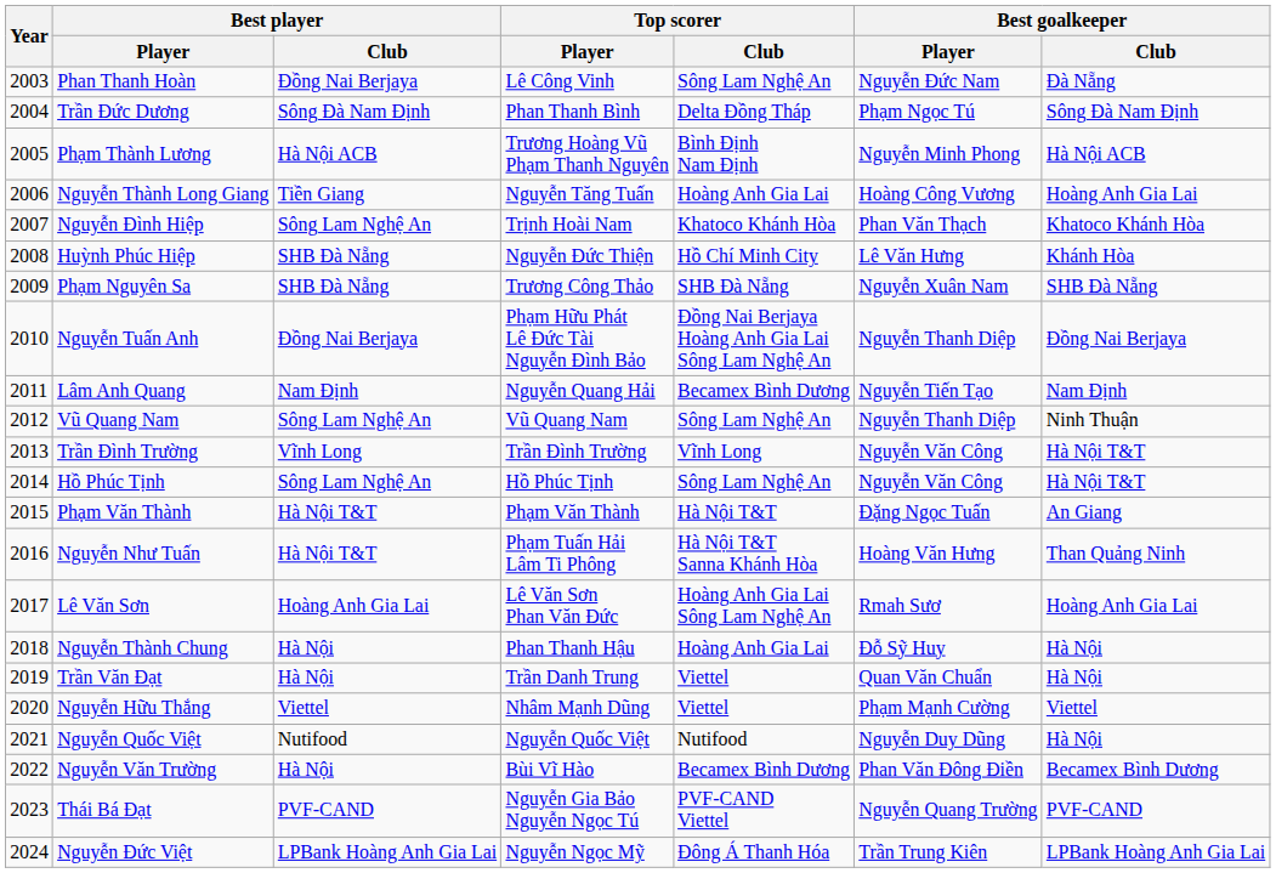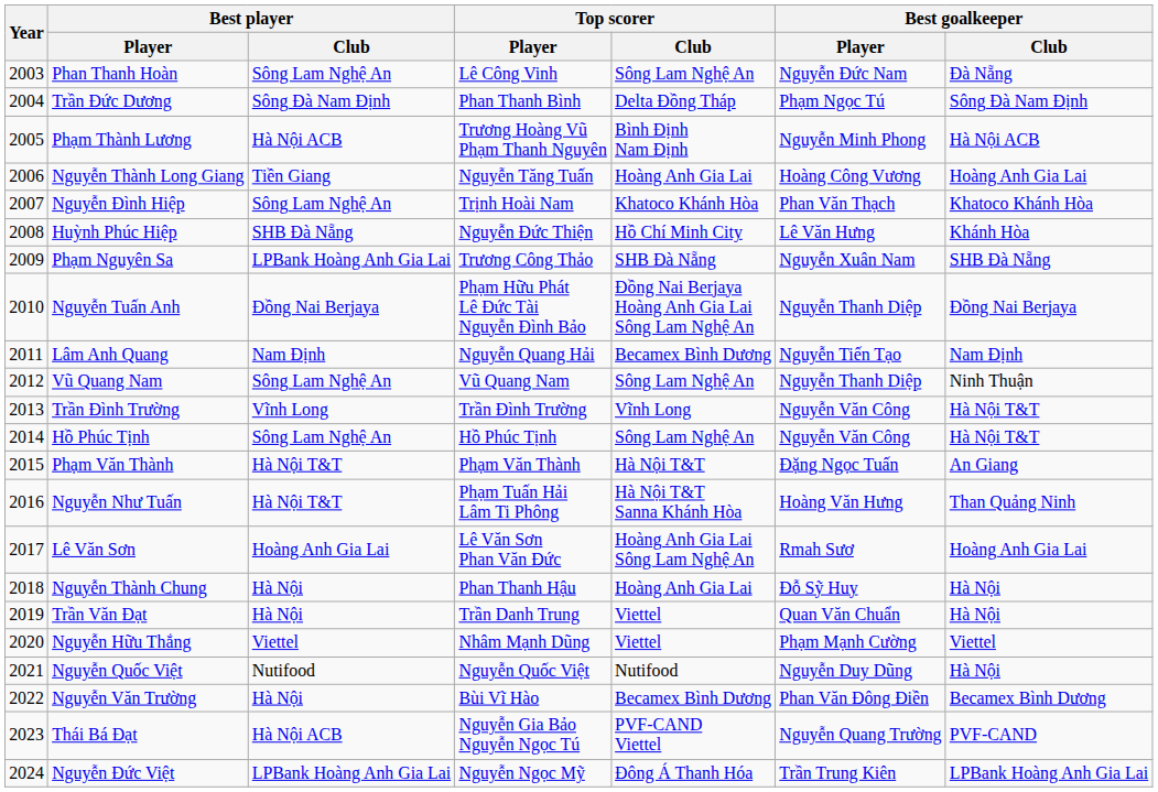 <table class="wikitable">
 <tr>
 <th rowspan="2">Year</th>
 <th colspan="2">Best player</th>
 <th colspan="2">Top scorer</th>
 <th colspan="2">Best goalkeeper</th>
 </tr>
 <tr>
 <th>Player</th>
 <th>Club</th>
 <th>Player</th>
 <th>Club</th>
 <th>Player</th>
 <th>Club</th>
 </tr>
 <tr>
 <td>2003</td>
 <td><a href='#'>Phan Thanh Hoàn</a></td>
-<td><a href='#'>Đồng Nai Berjaya</a></td>
+<td><a href='#'>Sông Lam Nghệ An</a></td>
 <td><a href='#'>Lê Công Vinh</a></td>
 <td><a href='#'>Sông Lam Nghệ An</a></td>
 <td><a href='#'>Nguyễn Đức Nam</a></td>
 <td><a href='#'>Đà Nẵng</a></td>
 </tr>
 <tr>
 <td>2004</td>
 <td><a href='#'>Trần Đức Dương</a></td>
 <td><a href='#'>Sông Đà Nam Định</a></td>
 <td><a href='#'>Phan Thanh Bình</a></td>
 <td><a href='#'>Delta Đồng Tháp</a></td>
 <td><a href='#'>Phạm Ngọc Tú</a></td>
 <td><a href='#'>Sông Đà Nam Định</a></td>
 </tr>
 <tr>
 <td>2005</td>
 <td><a href='#'>Phạm Thành Lương</a></td>
 <td><a href='#'>Hà Nội ACB</a></td>
 <td><a href='#'>Trương Hoàng Vũ</a><br><a href='#'>Phạm Thanh Nguyên</a></td>
 <td><a href='#'>Bình Định</a><br><a href='#'>Nam Định</a></td>
 <td><a href='#'>Nguyễn Minh Phong</a></td>
 <td><a href='#'>Hà Nội ACB</a></td>
 </tr>
 <tr>
 <td>2006</td>
 <td><a href='#'>Nguyễn Thành Long Giang</a></td>
 <td><a href='#'>Tiền Giang</a></td>
 <td><a href='#'>Nguyễn Tăng Tuấn</a></td>
 <td><a href='#'>Hoàng Anh Gia Lai</a></td>
 <td><a href='#'>Hoàng Công Vương</a></td>
 <td><a href='#'>Hoàng Anh Gia Lai</a></td>
 </tr>
 <tr>
 <td>2007</td>
 <td><a href='#'>Nguyễn Đình Hiệp</a></td>
 <td><a href='#'>Sông Lam Nghệ An</a></td>
 <td><a href='#'>Trịnh Hoài Nam</a></td>
 <td><a href='#'>Khatoco Khánh Hòa</a></td>
 <td><a href='#'>Phan Văn Thạch</a></td>
 <td><a href='#'>Khatoco Khánh Hòa</a></td>
 </tr>
 <tr>
 <td>2008</td>
 <td><a href='#'>Huỳnh Phúc Hiệp</a></td>
 <td><a href='#'>SHB Đà Nẵng</a></td>
 <td><a href='#'>Nguyễn Đức Thiện</a></td>
 <td><a href='#'>Hồ Chí Minh City</a></td>
 <td><a href='#'>Lê Văn Hưng</a></td>
 <td><a href='#'>Khánh Hòa</a></td>
 </tr>
 <tr>
 <td>2009</td>
 <td><a href='#'>Phạm Nguyên Sa</a></td>
-<td><a href='#'>SHB Đà Nẵng</a></td>
+<td><a href='#'>LPBank Hoàng Anh Gia Lai</a></td>
 <td><a href='#'>Trương Công Thảo</a></td>
 <td><a href='#'>SHB Đà Nẵng</a></td>
 <td><a href='#'>Nguyễn Xuân Nam</a></td>
 <td><a href='#'>SHB Đà Nẵng</a></td>
 </tr>
 <tr>
 <td>2010</td>
 <td><a href='#'>Nguyễn Tuấn Anh</a></td>
 <td><a href='#'>Đồng Nai Berjaya</a></td>
 <td><a href='#'>Phạm Hữu Phát</a><br><a href='#'>Lê Đức Tài</a><br><a href='#'>Nguyễn Đình Bảo</a></td>
 <td><a href='#'>Đồng Nai Berjaya</a><br><a href='#'>Hoàng Anh Gia Lai</a><br><a href='#'>Sông Lam Nghệ An</a></td>
 <td><a href='#'>Nguyễn Thanh Diệp</a></td>
 <td><a href='#'>Đồng Nai Berjaya</a></td>
 </tr>
 <tr>
 <td>2011</td>
 <td><a href='#'>Lâm Anh Quang</a></td>
 <td><a href='#'>Nam Định</a></td>
 <td><a href='#'>Nguyễn Quang Hải</a></td>
 <td><a href='#'>Becamex Bình Dương</a></td>
 <td><a href='#'>Nguyễn Tiến Tạo</a></td>
 <td><a href='#'>Nam Định</a></td>
 </tr>
 <tr>
 <td>2012</td>
 <td><a href='#'>Vũ Quang Nam</a></td>
 <td><a href='#'>Sông Lam Nghệ An</a></td>
 <td><a href='#'>Vũ Quang Nam</a></td>
 <td><a href='#'>Sông Lam Nghệ An</a></td>
 <td><a href='#'>Nguyễn Thanh Diệp</a></td>
 <td>Ninh Thuận</td>
 </tr>
 <tr>
 <td>2013</td>
 <td><a href='#'>Trần Đình Trường</a></td>
 <td><a href='#'>Vĩnh Long</a></td>
 <td><a href='#'>Trần Đình Trường</a></td>
 <td><a href='#'>Vĩnh Long</a></td>
 <td><a href='#'>Nguyễn Văn Công</a></td>
 <td><a href='#'>Hà Nội T&T</a></td>
 </tr>
 <tr>
 <td>2014</td>
 <td><a href='#'>Hồ Phúc Tịnh</a></td>
 <td><a href='#'>Sông Lam Nghệ An</a></td>
 <td><a href='#'>Hồ Phúc Tịnh</a></td>
 <td><a href='#'>Sông Lam Nghệ An</a></td>
 <td><a href='#'>Nguyễn Văn Công</a></td>
 <td><a href='#'>Hà Nội T&T</a></td>
 </tr>
 <tr>
 <td>2015</td>
 <td><a href='#'>Phạm Văn Thành</a></td>
 <td><a href='#'>Hà Nội T&T</a></td>
 <td><a href='#'>Phạm Văn Thành</a></td>
 <td><a href='#'>Hà Nội T&T</a></td>
 <td><a href='#'>Đặng Ngọc Tuấn</a></td>
 <td><a href='#'>An Giang</a></td>
 </tr>
 <tr>
 <td>2016</td>
 <td><a href='#'>Nguyễn Như Tuấn</a></td>
 <td><a href='#'>Hà Nội T&T</a></td>
 <td><a href='#'>Phạm Tuấn Hải</a><br><a href='#'>Lâm Ti Phông</a></td>
 <td><a href='#'>Hà Nội T&T</a><br><a href='#'>Sanna Khánh Hòa</a></td>
 <td><a href='#'>Hoàng Văn Hưng</a></td>
 <td><a href='#'>Than Quảng Ninh</a></td>
 </tr>
 <tr>
 <td>2017</td>
 <td><a href='#'>Lê Văn Sơn</a></td>
 <td><a href='#'>Hoàng Anh Gia Lai</a></td>
 <td><a href='#'>Lê Văn Sơn</a><br><a href='#'>Phan Văn Đức</a></td>
 <td><a href='#'>Hoàng Anh Gia Lai</a><br><a href='#'>Sông Lam Nghệ An</a></td>
 <td><a href='#'>Rmah Sươ</a></td>
 <td><a href='#'>Hoàng Anh Gia Lai</a></td>
 </tr>
 <tr>
 <td>2018</td>
 <td><a href='#'>Nguyễn Thành Chung</a></td>
 <td><a href='#'>Hà Nội</a></td>
 <td><a href='#'>Phan Thanh Hậu</a></td>
 <td><a href='#'>Hoàng Anh Gia Lai</a></td>
 <td><a href='#'>Đỗ Sỹ Huy</a></td>
 <td><a href='#'>Hà Nội</a></td>
 </tr>
 <tr>
 <td>2019</td>
 <td><a href='#'>Trần Văn Đạt</a></td>
 <td><a href='#'>Hà Nội</a></td>
 <td><a href='#'>Trần Danh Trung</a></td>
 <td><a href='#'>Viettel</a></td>
 <td><a href='#'>Quan Văn Chuẩn</a></td>
 <td><a href='#'>Hà Nội</a></td>
 </tr>
 <tr>
 <td>2020</td>
 <td><a href='#'>Nguyễn Hữu Thắng</a></td>
 <td><a href='#'>Viettel</a></td>
 <td><a href='#'>Nhâm Mạnh Dũng</a></td>
 <td><a href='#'>Viettel</a></td>
 <td><a href='#'>Phạm Mạnh Cường</a></td>
 <td><a href='#'>Viettel</a></td>
 </tr>
 <tr>
 <td>2021</td>
 <td><a href='#'>Nguyễn Quốc Việt</a></td>
 <td>Nutifood</td>
 <td><a href='#'>Nguyễn Quốc Việt</a></td>
 <td>Nutifood</td>
 <td><a href='#'>Nguyễn Duy Dũng</a></td>
 <td><a href='#'>Hà Nội</a></td>
 </tr>
 <tr>
 <td>2022</td>
 <td><a href='#'>Nguyễn Văn Trường</a></td>
 <td><a href='#'>Hà Nội</a></td>
 <td><a href='#'>Bùi Vĩ Hào</a></td>
 <td><a href='#'>Becamex Bình Dương</a></td>
 <td><a href='#'>Phan Văn Đông Điền</a></td>
 <td><a href='#'>Becamex Bình Dương</a></td>
 </tr>
 <tr>
 <td>2023</td>
 <td><a href='#'>Thái Bá Đạt</a></td>
-<td><a href='#'>PVF-CAND</a></td>
+<td><a href='#'>Hà Nội ACB</a></td>
 <td><a href='#'>Nguyễn Gia Bảo</a><br><a href='#'>Nguyễn Ngọc Tú</a></td>
 <td><a href='#'>PVF-CAND</a><br><a href='#'>Viettel</a></td>
 <td><a href='#'>Nguyễn Quang Trường</a></td>
 <td><a href='#'>PVF-CAND</a></td>
 </tr>
 <tr>
 <td>2024</td>
 <td><a href='#'>Nguyễn Đức Việt</a></td>
 <td><a href='#'>LPBank Hoàng Anh Gia Lai</a></td>
 <td><a href='#'>Nguyễn Ngọc Mỹ</a></td>
 <td><a href='#'>Đông Á Thanh Hóa</a></td>
 <td><a href='#'>Trần Trung Kiên</a></td>
 <td><a href='#'>LPBank Hoàng Anh Gia Lai</a></td>
 </tr>
 </table>
